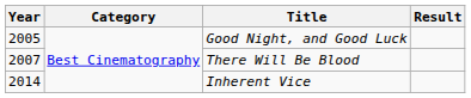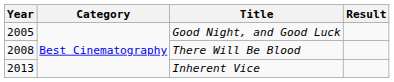 <table class="wikitable">
 <tr>
 <th>Year</th>
 <th>Category</th>
 <th>Title</th>
 <th>Result</th>
 </tr>
 <tr>
 <td>2005</td>
 <td rowspan=3><a href='#'>Best Cinematography</a></td>
 <td><em>Good Night, and Good Luck</em></td>
 <td></td>
 </tr>
 <tr>
-<td>2007</td>
+<td>2008</td>
 <td><em>There Will Be Blood</em></td>
 <td></td>
 </tr>
 <tr>
-<td>2014</td>
+<td>2013</td>
 <td><em>Inherent Vice</em></td>
 <td></td>
 </tr>
 </table>
